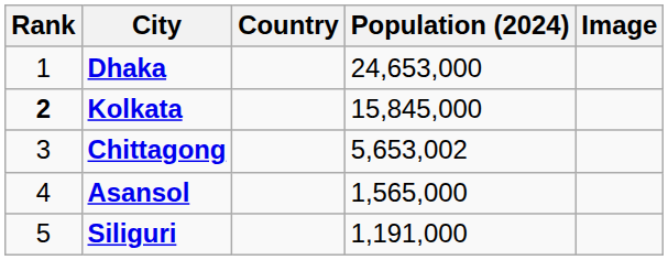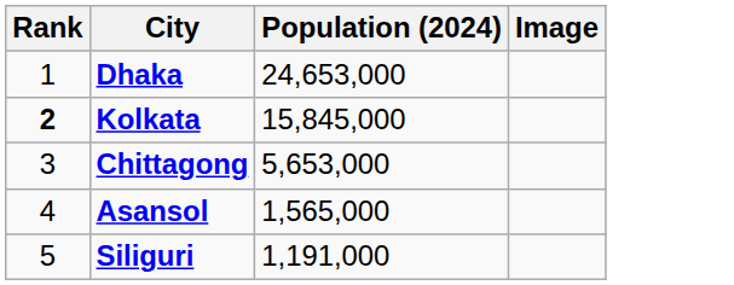 <table class="sortable wikitable">
 <tr>
 <th>Rank</th>
 <th>City</th>
-<th>Country</th>
 <th data-sort-type="numeric">Population (2024)</th>
 <th>Image</th>
 </tr>
 <tr>
 <td align="center">1</td>
 <td><strong><a href='#'>Dhaka</a></strong></td>
-<td></td>
 <td data-sort-value="1">24,653,000</td>
 <td></td>
 </tr>
 <tr>
 <td align="center"><strong>2</strong></td>
 <td><strong><a href='#'>Kolkata</a></strong></td>
-<td></td>
 <td data-sort-value="2">15,845,000</td>
 <td></td>
 </tr>
 <tr>
 <td align="center">3</td>
 <td><strong><a href='#'>Chittagong</a></strong></td>
-<td></td>
-<td data-sort-value="3">5,653,002</td>
+<td data-sort-value="3">5,653,000</td>
 <td></td>
 </tr>
 <tr>
 <td align="center">4</td>
 <td><strong><a href='#'>Asansol</a></strong></td>
-<td></td>
 <td data-sort-value="4">1,565,000</td>
 <td></td>
 </tr>
 <tr>
 <td align="center">5</td>
 <td><strong><a href='#'>Siliguri</a></strong></td>
-<td></td>
 <td data-sort-value="5">1,191,000</td>
 <td></td>
 </tr>
 </table>
